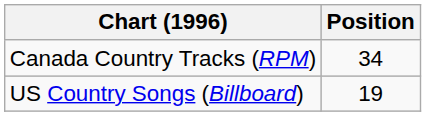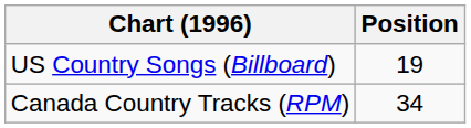 <table class="wikitable">
 <tr>
 <th scope="col">Chart (1996)</th>
 <th scope="col">Position</th>
 </tr>
 <tr>
+<td>US <a href='#'>Country Songs</a> (<em><a href='#'>Billboard</a></em>)</td>
+<td align="center">19</td>
+</tr>
+<tr>
 <td>Canada Country Tracks (<em><a href='#'>RPM</a></em>)</td>
 <td align="center">34</td>
 </tr>
-<tr>
-<td>US <a href='#'>Country Songs</a> (<em><a href='#'>Billboard</a></em>)</td>
-<td align="center">19</td>
-</tr>
 </table>
